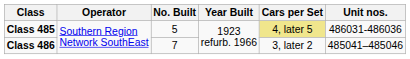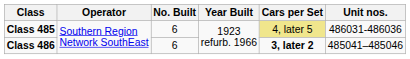 <table class="wikitable">
 <tr>
 <th>Class</th>
 <th>Operator</th>
 <th>No. Built</th>
 <th>Year Built</th>
 <th>Cars per Set</th>
 <th>Unit nos.</th>
 </tr>
 <tr>
 <td><strong>Class 485</strong></td>
 <td rowspan=2><a href='#'>Southern Region</a> <br><a href='#'>Network SouthEast</a></td>
-<td align=center>5</td>
+<td align=center>6</td>
 <td rowspan=2 align=center>1923<br>refurb. 1966</td>
 <td align=center style="background: khaki;">4, later 5</td>
 <td align=center>486031-486036</td>
 </tr>
 <tr>
 <td><strong>Class 486</strong></td>
-<td align=center>7</td>
-<td align=center>3, later 2</td>
+<td align=center>6</td>
+<td align=center><strong>3, later 2</strong></td>
 <td align=center>485041–485046</td>
 </tr>
 </table>
